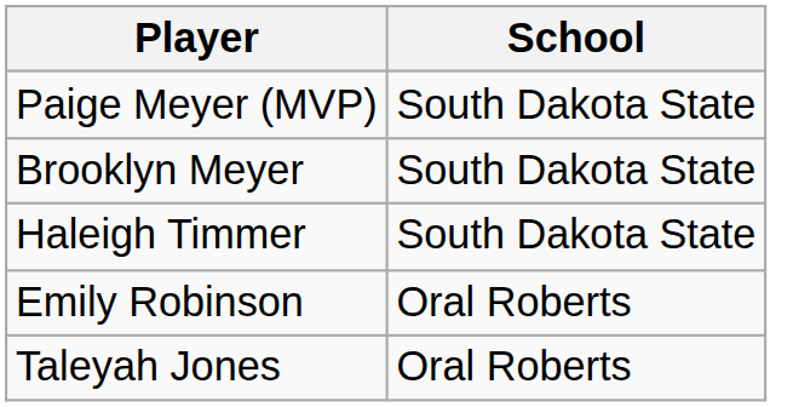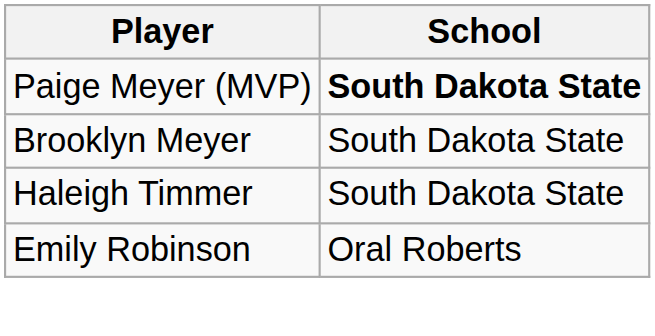 <table class="wikitable">
 <tr>
 <th>Player</th>
 <th>School</th>
 </tr>
 <tr>
 <td>Paige Meyer (MVP)</td>
-<td>South Dakota State</td>
+<td><strong>South Dakota State</strong></td>
 </tr>
 <tr>
 <td>Brooklyn Meyer</td>
 <td>South Dakota State</td>
 </tr>
 <tr>
 <td>Haleigh Timmer</td>
 <td>South Dakota State</td>
 </tr>
 <tr>
 <td>Emily Robinson</td>
 <td>Oral Roberts</td>
 </tr>
-<tr>
-<td>Taleyah Jones</td>
-<td>Oral Roberts</td>
-</tr>
 </table>
